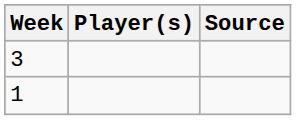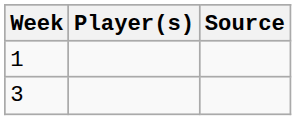 <table class="wikitable">
 <tr>
 <th>Week</th>
 <th>Player(s)</th>
 <th>Source</th>
 </tr>
 <tr>
+<td>1</td>
+<td></td>
+<td></td>
+</tr>
+<tr>
 <td>3</td>
 <td></td>
 <td></td>
 </tr>
-<tr>
-<td>1</td>
-<td></td>
-<td></td>
-</tr>
 </table>
